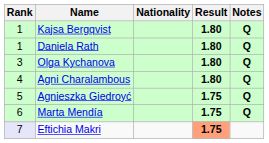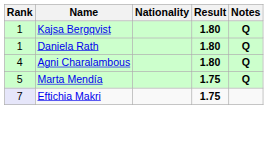 <table class="wikitable sortable" style="text-align:center">
 <tr>
 <th>Rank</th>
 <th>Name</th>
 <th>Nationality</th>
 <th>Result</th>
 <th>Notes</th>
 </tr>
 <tr bgcolor=ccffcc>
 <td>1</td>
 <td align=left><a href='#'>Kajsa Bergqvist</a></td>
 <td align=left></td>
 <td><strong>1.80</strong></td>
 <td><strong>Q</strong></td>
 </tr>
 <tr bgcolor=ccffcc>
 <td>1</td>
 <td align=left><a href='#'>Daniela Rath</a></td>
 <td align=left></td>
 <td><strong>1.80</strong></td>
 <td><strong>Q</strong></td>
 </tr>
 <tr bgcolor=ccffcc>
-<td>3</td>
-<td align=left><a href='#'>Olga Kychanova</a></td>
-<td align=left></td>
-<td><strong>1.80</strong></td>
-<td><strong>Q</strong></td>
-</tr>
-<tr bgcolor=ccffcc>
 <td>4</td>
 <td align=left><a href='#'>Agni Charalambous</a></td>
 <td align=left></td>
 <td><strong>1.80</strong></td>
 <td><strong>Q</strong></td>
 </tr>
 <tr bgcolor=ccffcc>
 <td>5</td>
-<td align=left><a href='#'>Agnieszka Giedroyć</a></td>
-<td align=left></td>
-<td><strong>1.75</strong></td>
-<td><strong>Q</strong></td>
-</tr>
-<tr bgcolor=ccffcc>
-<td>6</td>
 <td align=left><a href='#'>Marta Mendía</a></td>
 <td align=left></td>
 <td><strong>1.75</strong></td>
 <td><strong>Q</strong></td>
 </tr>
 <tr>
 <td style="background: lavender;">7</td>
 <td align=left><a href='#'>Eftichia Makri</a></td>
 <td align=left></td>
-<td style="background: lightsalmon;"><strong>1.75</strong></td>
+<td><strong>1.75</strong></td>
 <td></td>
 </tr>
 </table>
